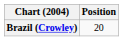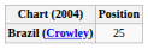 <table class="wikitable plainrowheaders" style="text-align:center">
 <tr>
 <th>Chart (2004)</th>
 <th>Position</th>
 </tr>
 <tr>
 <th scope="row">Brazil (<a href='#'>Crowley</a>)</th>
-<td>20</td>
+<td>25</td>
 </tr>
 </table>
